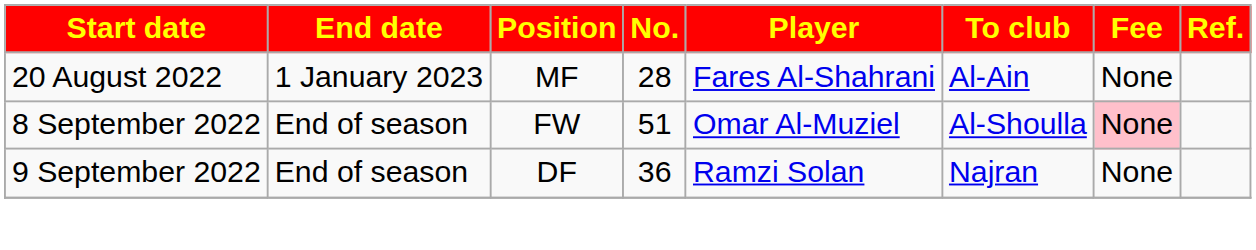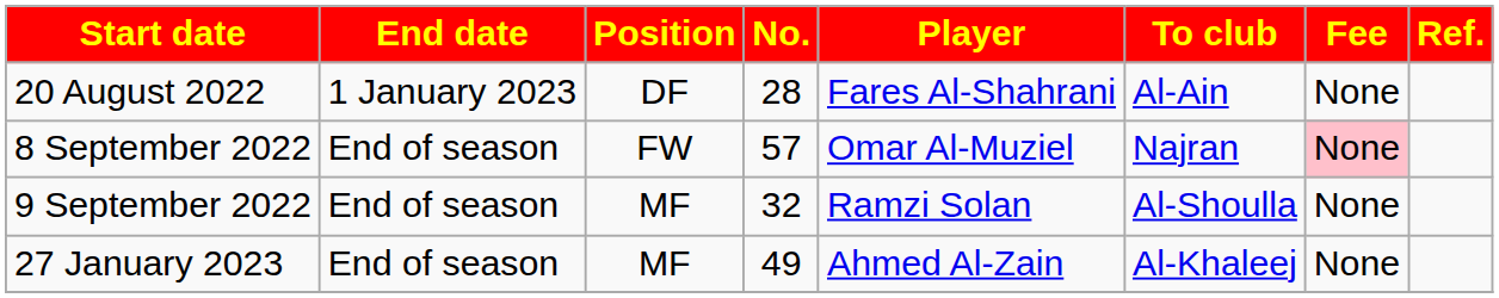 <table class="wikitable sortable">
 <tr>
 <th style="background:red; color:yellow;"><strong>Start date</strong></th>
 <th style="background:red; color:yellow;"><strong>End date</strong></th>
 <th style="background:red; color:yellow;"><strong>Position</strong></th>
 <th style="background:red; color:yellow;"><strong>No.</strong></th>
 <th style="background:red; color:yellow;"><strong>Player</strong></th>
 <th style="background:red; color:yellow;"><strong>To club</strong></th>
 <th style="background:red; color:yellow;"><strong>Fee</strong></th>
 <th style="background:red; color:yellow;"><strong>Ref.</strong></th>
 </tr>
 <tr>
 <td>20 August 2022</td>
 <td>1 January 2023</td>
-<td style="text-align:center;">MF</td>
+<td style="text-align:center;">DF</td>
 <td style="text-align:center;">28</td>
 <td style="text-align:left;"> <a href='#'>Fares Al-Shahrani</a></td>
 <td style="text-align:left;"> <a href='#'>Al-Ain</a></td>
 <td>None</td>
 <td></td>
 </tr>
 <tr>
 <td>8 September 2022</td>
 <td>End of season</td>
 <td style="text-align:center;">FW</td>
-<td style="text-align:center;">51</td>
+<td style="text-align:center;">57</td>
 <td style="text-align:left;"> <a href='#'>Omar Al-Muziel</a></td>
-<td style="text-align:left;"> <a href='#'>Al-Shoulla</a></td>
+<td style="text-align:left;"> <a href='#'>Najran</a></td>
 <td style="background: pink;">None</td>
 <td></td>
 </tr>
 <tr>
 <td>9 September 2022</td>
 <td>End of season</td>
-<td style="text-align:center;">DF</td>
-<td style="text-align:center;">36</td>
+<td style="text-align:center;">MF</td>
+<td style="text-align:center;">32</td>
 <td style="text-align:left;"> <a href='#'>Ramzi Solan</a></td>
-<td style="text-align:left;"> <a href='#'>Najran</a></td>
+<td style="text-align:left;"> <a href='#'>Al-Shoulla</a></td>
+<td>None</td>
+<td></td>
+</tr>
+<tr>
+<td>27 January 2023</td>
+<td>End of season</td>
+<td style="text-align:center;">MF</td>
+<td style="text-align:center;">49</td>
+<td style="text-align:left;"> <a href='#'>Ahmed Al-Zain</a></td>
+<td style="text-align:left;"> <a href='#'>Al-Khaleej</a></td>
 <td>None</td>
 <td></td>
 </tr>
 <tr>
 </tr>
 </table>
